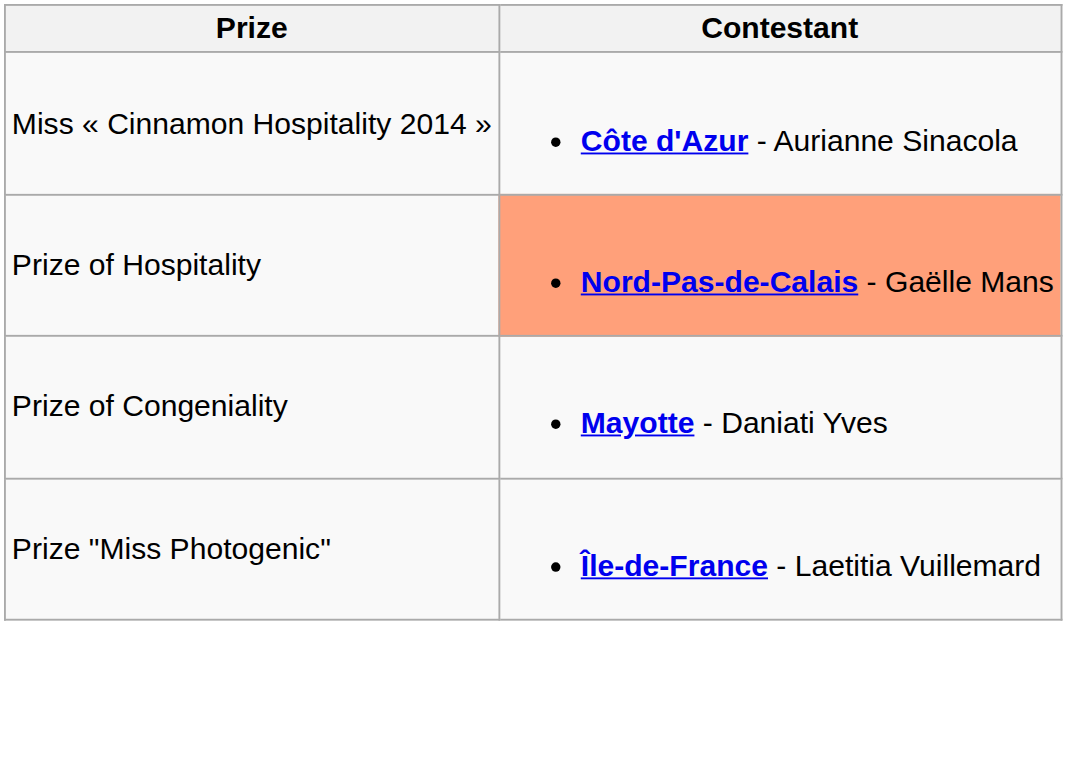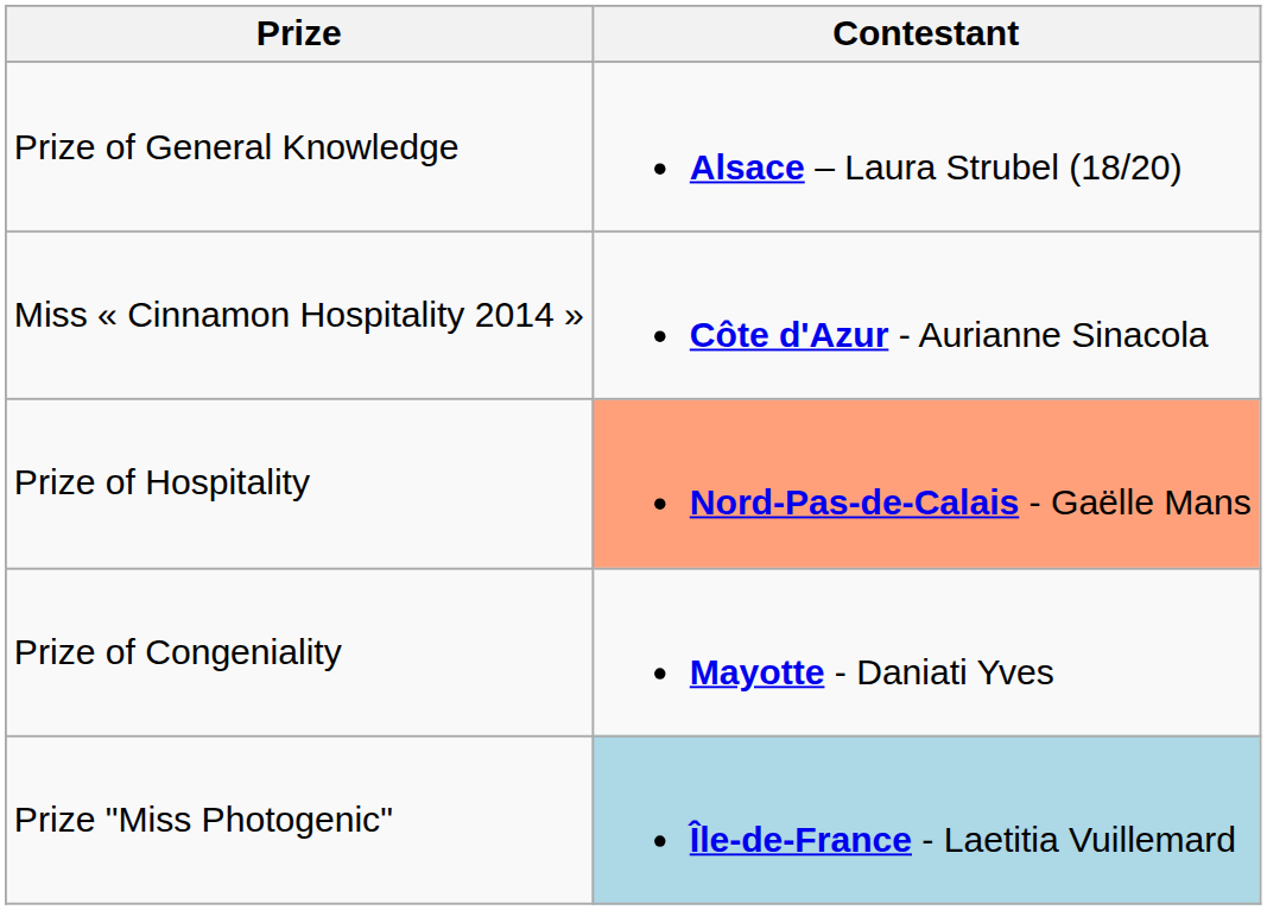 <table class="wikitable">
 <tr>
 <th>Prize</th>
 <th>Contestant</th>
+</tr>
+<tr>
+<td>Prize of General Knowledge</td>
+<td><br><ul><li> <strong><a href='#'>Alsace</a></strong> – Laura Strubel (18/20)</li></ul></td>
 </tr>
 <tr>
 <td>Miss « Cinnamon Hospitality 2014 »</td>
 <td><br><ul><li> <strong><a href='#'>Côte d'Azur</a></strong> - Aurianne Sinacola</li></ul></td>
 </tr>
 <tr>
 <td>Prize of Hospitality</td>
 <td style="background: lightsalmon;"><br><ul><li> <strong><a href='#'>Nord-Pas-de-Calais</a></strong> - Gaëlle Mans</li></ul></td>
 </tr>
 <tr>
 <td>Prize of Congeniality</td>
 <td><br><ul><li> <strong><a href='#'>Mayotte</a></strong> - Daniati Yves</li></ul></td>
 </tr>
 <tr>
 <td>Prize "Miss Photogenic"</td>
-<td><br><ul><li> <strong><a href='#'>Île-de-France</a></strong> - Laetitia Vuillemard</li></ul></td>
+<td style="background: lightblue;"><br><ul><li> <strong><a href='#'>Île-de-France</a></strong> - Laetitia Vuillemard</li></ul></td>
 </tr>
 </table>
